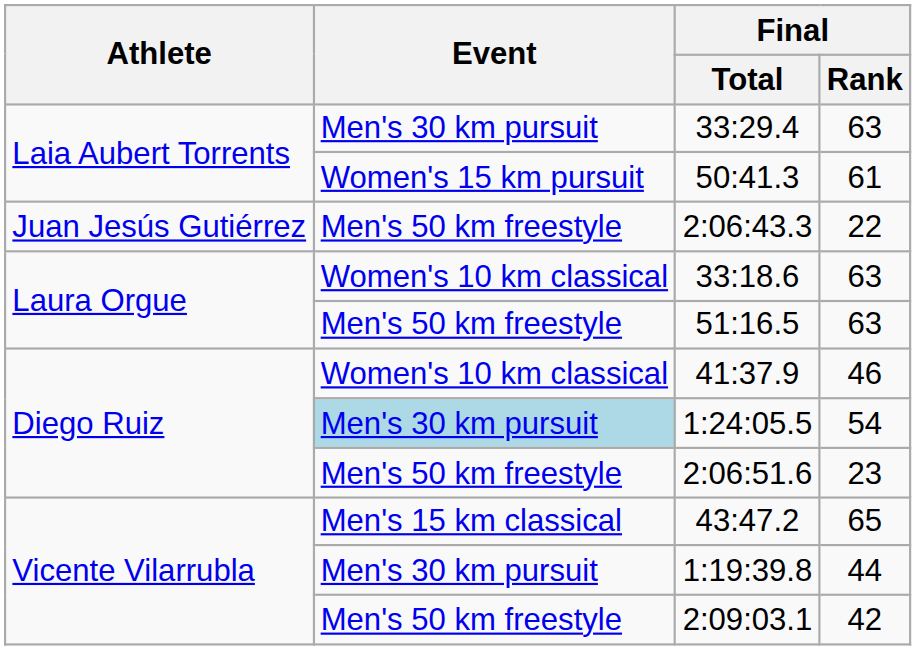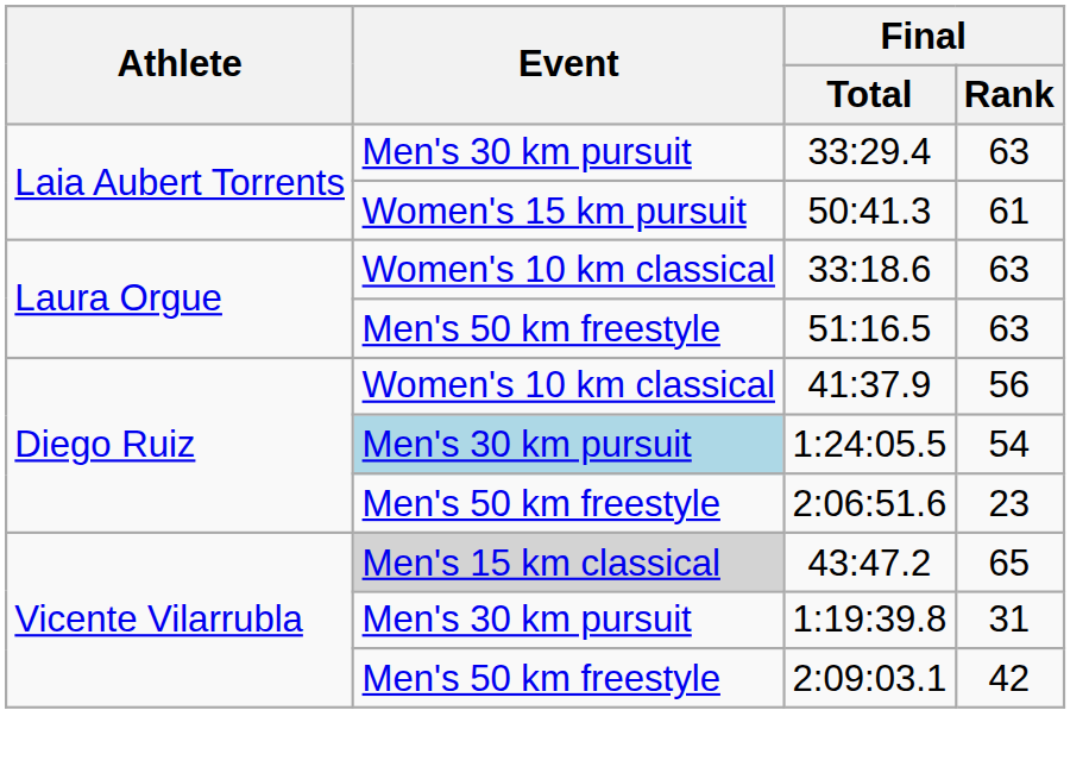 <table class="wikitable" style="font-size:90%">
 <tr>
 <th rowspan="2">Athlete</th>
 <th rowspan="2">Event</th>
 <th colspan="2">Final</th>
 </tr>
 <tr>
 <th>Total</th>
 <th>Rank</th>
 </tr>
 <tr>
 <td rowspan=2><a href='#'>Laia Aubert Torrents</a></td>
 <td><a href='#'>Men's 30 km pursuit</a></td>
 <td align="center">33:29.4</td>
 <td align="center">63</td>
 </tr>
 <tr>
 <td><a href='#'>Women's 15 km pursuit</a></td>
 <td align="center">50:41.3</td>
 <td align="center">61</td>
 </tr>
 <tr>
-<td><a href='#'>Juan Jesús Gutiérrez</a></td>
-<td><a href='#'>Men's 50 km freestyle</a></td>
-<td align="center">2:06:43.3</td>
-<td align="center">22</td>
-</tr>
-<tr>
 <td rowspan=2><a href='#'>Laura Orgue</a></td>
 <td><a href='#'>Women's 10 km classical</a></td>
 <td align="center">33:18.6</td>
 <td align="center">63</td>
 </tr>
 <tr>
 <td><a href='#'>Men's 50 km freestyle</a></td>
 <td align="center">51:16.5</td>
 <td align="center">63</td>
 </tr>
 <tr>
 <td rowspan=3><a href='#'>Diego Ruiz</a></td>
 <td><a href='#'>Women's 10 km classical</a></td>
 <td align="center">41:37.9</td>
-<td align="center">46</td>
+<td align="center">56</td>
 </tr>
 <tr>
 <td style="background: lightblue;"><a href='#'>Men's 30 km pursuit</a></td>
 <td align="center">1:24:05.5</td>
 <td align="center">54</td>
 </tr>
 <tr>
 <td><a href='#'>Men's 50 km freestyle</a></td>
 <td align="center">2:06:51.6</td>
 <td align="center">23</td>
 </tr>
 <tr>
 <td rowspan=3><a href='#'>Vicente Vilarrubla</a></td>
-<td><a href='#'>Men's 15 km classical</a></td>
+<td style="background: lightgrey;"><a href='#'>Men's 15 km classical</a></td>
 <td align="center">43:47.2</td>
 <td align="center">65</td>
 </tr>
 <tr>
 <td><a href='#'>Men's 30 km pursuit</a></td>
 <td align="center">1:19:39.8</td>
-<td align="center">44</td>
+<td align="center">31</td>
 </tr>
 <tr>
 <td><a href='#'>Men's 50 km freestyle</a></td>
 <td align="center">2:09:03.1</td>
 <td align="center">42</td>
 </tr>
 </table>
